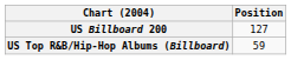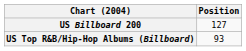 <table class="wikitable plainrowheaders sortable">
 <tr>
 <th scope="col">Chart (2004)</th>
 <th scope="col">Position</th>
 </tr>
 <tr>
 <th Scope="row">US <em>Billboard</em> 200</th>
 <td align="center">127</td>
 </tr>
 <tr>
 <th Scope="row">US Top R&B/Hip-Hop Albums (<em>Billboard</em>)</th>
-<td align="center">59</td>
+<td align="center">93</td>
 </tr>
 </table>
